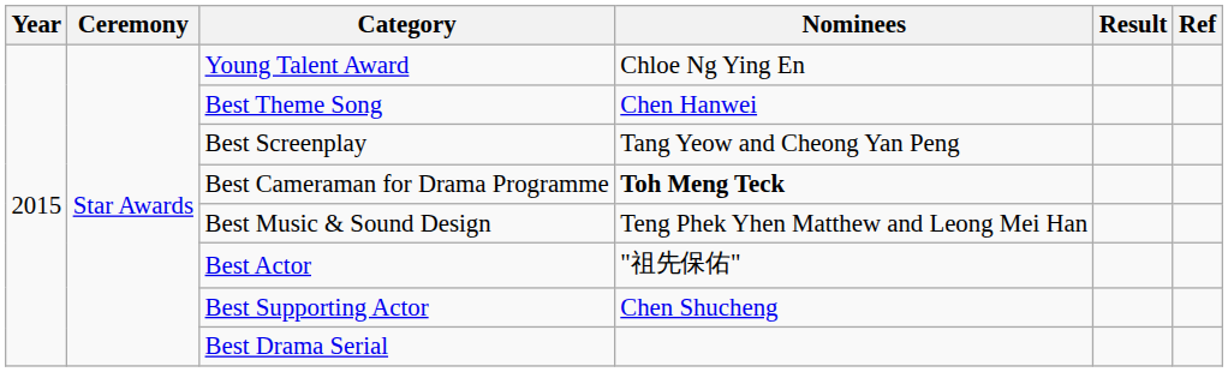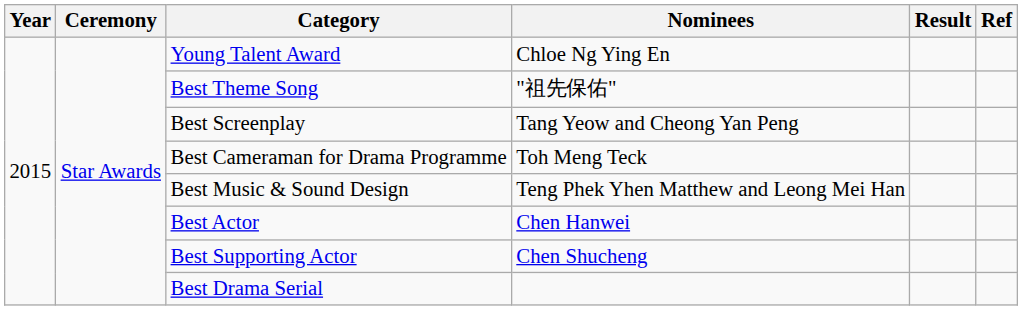 <table class="wikitable sortable">
 <tr>
 <th>Year</th>
 <th>Ceremony</th>
 <th>Category</th>
 <th>Nominees</th>
 <th>Result</th>
 <th>Ref</th>
 </tr>
 <tr>
 <td rowspan="8">2015</td>
 <td rowspan="8"><a href='#'>Star Awards</a></td>
 <td><a href='#'>Young Talent Award</a></td>
 <td>Chloe Ng Ying En</td>
 <td></td>
 <td></td>
 </tr>
 <tr>
 <td><a href='#'>Best Theme Song</a></td>
-<td><a href='#'>Chen Hanwei</a></td>
+<td>"祖先保佑"</td>
 <td></td>
 <td></td>
 </tr>
 <tr>
 <td>Best Screenplay</td>
 <td>Tang Yeow and Cheong Yan Peng</td>
 <td></td>
 <td></td>
 </tr>
 <tr>
 <td>Best Cameraman for Drama Programme</td>
-<td><strong>Toh Meng Teck</strong></td>
+<td>Toh Meng Teck</td>
 <td></td>
 <td></td>
 </tr>
 <tr>
 <td>Best Music & Sound Design</td>
 <td>Teng Phek Yhen Matthew and Leong Mei Han</td>
 <td></td>
 <td></td>
 </tr>
 <tr>
 <td><a href='#'>Best Actor</a></td>
-<td>"祖先保佑"</td>
+<td><a href='#'>Chen Hanwei</a></td>
 <td></td>
 <td></td>
 </tr>
 <tr>
 <td><a href='#'>Best Supporting Actor</a></td>
 <td><a href='#'>Chen Shucheng</a></td>
 <td></td>
 <td></td>
 </tr>
 <tr>
 <td><a href='#'>Best Drama Serial</a></td>
 <td></td>
 <td></td>
 <td></td>
 </tr>
 </table>
